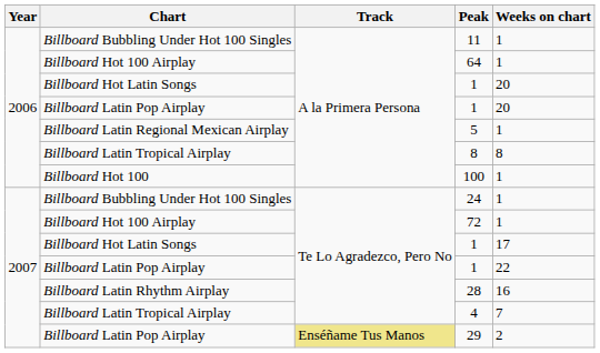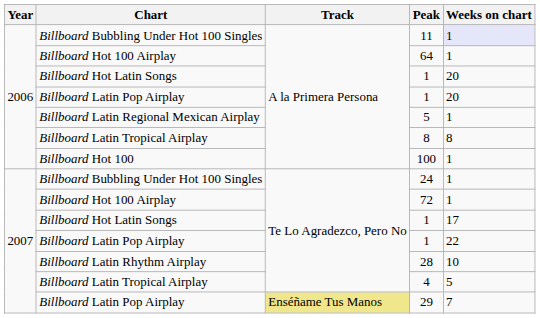 <table class="wikitable">
 <tr>
 <th>Year</th>
 <th>Chart</th>
 <th>Track</th>
 <th>Peak</th>
 <th>Weeks on chart</th>
 </tr>
 <tr>
 <td rowspan="7">2006</td>
 <td><em>Billboard</em> Bubbling Under Hot 100 Singles</td>
 <td rowspan="7">A la Primera Persona</td>
 <td align="center">11</td>
-<td>1</td>
+<td style="background: lavender;">1</td>
 </tr>
 <tr>
 <td><em>Billboard</em> Hot 100 Airplay</td>
 <td align="center">64</td>
 <td>1</td>
 </tr>
 <tr>
 <td><em>Billboard</em> Hot Latin Songs</td>
 <td align="center">1</td>
 <td>20</td>
 </tr>
 <tr>
 <td><em>Billboard</em> Latin Pop Airplay</td>
 <td align="center">1</td>
 <td>20</td>
 </tr>
 <tr>
 <td><em>Billboard</em> Latin Regional Mexican Airplay</td>
 <td align="center">5</td>
 <td>1</td>
 </tr>
 <tr>
 <td><em>Billboard</em> Latin Tropical Airplay</td>
 <td align="center">8</td>
 <td>8</td>
 </tr>
 <tr>
 <td><em>Billboard</em> Hot 100</td>
 <td align="center">100</td>
 <td>1</td>
 </tr>
 <tr>
 <td rowspan="7">2007</td>
 <td><em>Billboard</em> Bubbling Under Hot 100 Singles</td>
 <td rowspan="6">Te Lo Agradezco, Pero No</td>
 <td align="center">24</td>
 <td>1</td>
 </tr>
 <tr>
 <td><em>Billboard</em> Hot 100 Airplay</td>
 <td align="center">72</td>
 <td>1</td>
 </tr>
 <tr>
 <td><em>Billboard</em> Hot Latin Songs</td>
 <td align="center">1</td>
 <td>17</td>
 </tr>
 <tr>
 <td><em>Billboard</em> Latin Pop Airplay</td>
 <td align="center">1</td>
 <td>22</td>
 </tr>
 <tr>
 <td><em>Billboard</em> Latin Rhythm Airplay</td>
 <td align="center">28</td>
-<td>16</td>
+<td>10</td>
 </tr>
 <tr>
 <td><em>Billboard</em> Latin Tropical Airplay</td>
 <td align="center">4</td>
-<td>7</td>
+<td>5</td>
 </tr>
 <tr>
 <td><em>Billboard</em> Latin Pop Airplay</td>
 <td style="background: khaki;">Enséñame Tus Manos</td>
 <td align="center">29</td>
-<td>2</td>
+<td>7</td>
 </tr>
 </table>
